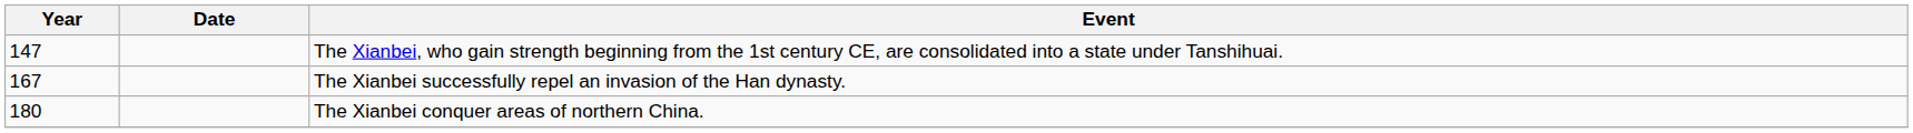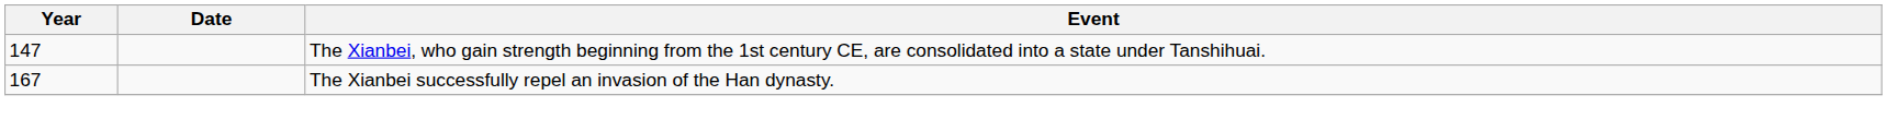 <table class="wikitable" width="100%">
 <tr>
 <th style="width:6%">Year</th>
 <th style="width:10%">Date</th>
 <th>Event</th>
 </tr>
 <tr>
 <td>147</td>
 <td></td>
 <td>The <a href='#'>Xianbei</a>, who gain strength beginning from the 1st century CE, are consolidated into a state under Tanshihuai.</td>
 </tr>
 <tr>
 <td>167</td>
 <td></td>
 <td>The Xianbei successfully repel an invasion of the Han dynasty.</td>
 </tr>
 <tr>
-<td>180</td>
-<td></td>
-<td>The Xianbei conquer areas of northern China.</td>
-</tr>
-<tr>
 </tr>
 </table>
